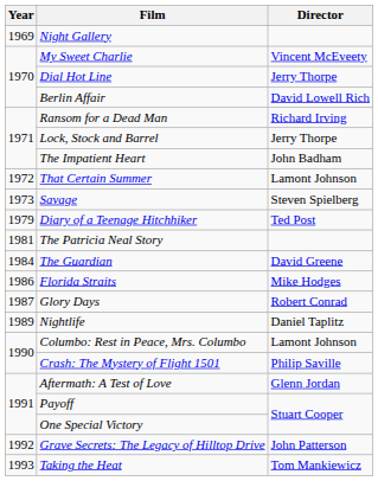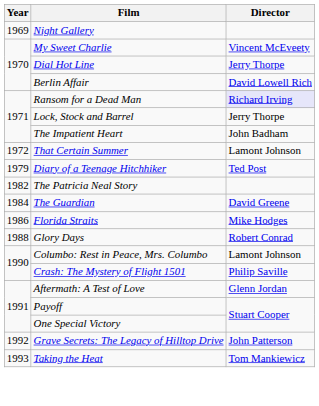 <table class="wikitable">
 <tr>
 <th>Year</th>
 <th>Film</th>
 <th>Director</th>
 </tr>
 <tr>
 <td>1969</td>
 <td><em><a href='#'>Night Gallery</a></em></td>
 <td></td>
 </tr>
 <tr>
 <td rowspan=3>1970</td>
 <td><em><a href='#'>My Sweet Charlie</a></em></td>
 <td><a href='#'>Vincent McEveety</a></td>
 </tr>
 <tr>
 <td><em><a href='#'>Dial Hot Line</a></em></td>
 <td><a href='#'>Jerry Thorpe</a></td>
 </tr>
 <tr>
 <td><em>Berlin Affair</em></td>
 <td><a href='#'>David Lowell Rich</a></td>
 </tr>
 <tr>
 <td rowspan=3>1971</td>
 <td><em>Ransom for a Dead Man</em></td>
-<td><a href='#'>Richard Irving</a></td>
+<td style="background: lavender;"><a href='#'>Richard Irving</a></td>
 </tr>
 <tr>
 <td><em>Lock, Stock and Barrel</em></td>
 <td>Jerry Thorpe</td>
 </tr>
 <tr>
 <td><em>The Impatient Heart</em></td>
 <td>John Badham</td>
 </tr>
 <tr>
 <td>1972</td>
 <td><em><a href='#'>That Certain Summer</a></em></td>
 <td>Lamont Johnson</td>
 </tr>
 <tr>
-<td>1973</td>
-<td><em><a href='#'>Savage</a></em></td>
-<td>Steven Spielberg</td>
-</tr>
-<tr>
 <td>1979</td>
 <td><em><a href='#'>Diary of a Teenage Hitchhiker</a></em></td>
 <td><a href='#'>Ted Post</a></td>
 </tr>
 <tr>
-<td>1981</td>
+<td>1982</td>
 <td><em>The Patricia Neal Story</em></td>
 <td></td>
 </tr>
 <tr>
 <td>1984</td>
 <td><em><a href='#'>The Guardian</a></em></td>
 <td><a href='#'>David Greene</a></td>
 </tr>
 <tr>
 <td>1986</td>
 <td><em><a href='#'>Florida Straits</a></em></td>
 <td><a href='#'>Mike Hodges</a></td>
 </tr>
 <tr>
-<td>1987</td>
+<td>1988</td>
 <td><em>Glory Days</em></td>
 <td><a href='#'>Robert Conrad</a></td>
-</tr>
-<tr>
-<td>1989</td>
-<td><em>Nightlife</em></td>
-<td>Daniel Taplitz</td>
 </tr>
 <tr>
 <td rowspan=2>1990</td>
 <td><em>Columbo: Rest in Peace, Mrs. Columbo</em></td>
 <td>Lamont Johnson</td>
 </tr>
 <tr>
 <td><em><a href='#'>Crash: The Mystery of Flight 1501</a></em></td>
 <td><a href='#'>Philip Saville</a></td>
 </tr>
 <tr>
 <td rowspan=3>1991</td>
 <td><em>Aftermath: A Test of Love</em></td>
 <td><a href='#'>Glenn Jordan</a></td>
 </tr>
 <tr>
 <td><em>Payoff</em></td>
 <td rowspan=2><a href='#'>Stuart Cooper</a></td>
 </tr>
 <tr>
 <td><em>One Special Victory</em></td>
 </tr>
 <tr>
 <td>1992</td>
 <td><em><a href='#'>Grave Secrets: The Legacy of Hilltop Drive</a></em></td>
 <td><a href='#'>John Patterson</a></td>
 </tr>
 <tr>
 <td>1993</td>
 <td><em><a href='#'>Taking the Heat</a></em></td>
 <td><a href='#'>Tom Mankiewicz</a></td>
 </tr>
 </table>
